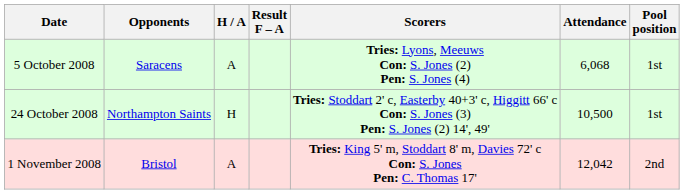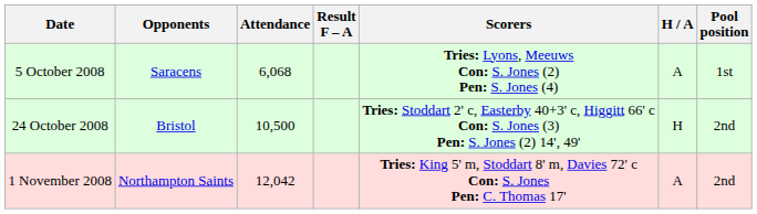 <table class="wikitable" style="text-align:center">
 <tr>
 <th>Date</th>
 <th>Opponents</th>
-<th>H / A</th>
+<th>Attendance</th>
 <th>Result<br>F – A</th>
 <th>Scorers</th>
-<th>Attendance</th>
+<th>H / A</th>
 <th>Pool<br>position</th>
 </tr>
 <tr bgcolor="#ddffdd">
 <td>5 October 2008</td>
 <td><a href='#'>Saracens</a></td>
-<td>A</td>
+<td>6,068</td>
 <td></td>
 <td><strong>Tries:</strong> <a href='#'>Lyons</a>, <a href='#'>Meeuws</a><br><strong>Con:</strong> <a href='#'>S. Jones</a> (2)<br><strong>Pen:</strong> <a href='#'>S. Jones</a> (4)</td>
-<td>6,068</td>
+<td>A</td>
 <td>1st</td>
 </tr>
 <tr bgcolor="#ddffdd">
 <td>24 October 2008</td>
-<td><a href='#'>Northampton Saints</a></td>
-<td>H</td>
+<td><a href='#'>Bristol</a></td>
+<td>10,500</td>
 <td></td>
 <td><strong>Tries:</strong> <a href='#'>Stoddart</a> 2' c, <a href='#'>Easterby</a> 40+3' c, <a href='#'>Higgitt</a> 66' c<br><strong>Con:</strong> <a href='#'>S. Jones</a> (3)<br><strong>Pen:</strong> <a href='#'>S. Jones</a> (2) 14', 49'</td>
-<td>10,500</td>
-<td>1st</td>
+<td>H</td>
+<td>2nd</td>
 </tr>
 <tr bgcolor="#ffdddd">
 <td>1 November 2008</td>
-<td><a href='#'>Bristol</a></td>
-<td>A</td>
+<td><a href='#'>Northampton Saints</a></td>
+<td>12,042</td>
 <td></td>
 <td><strong>Tries:</strong> <a href='#'>King</a> 5' m, <a href='#'>Stoddart</a> 8' m, <a href='#'>Davies</a> 72' c<br><strong>Con:</strong> <a href='#'>S. Jones</a><br><strong>Pen:</strong> <a href='#'>C. Thomas</a> 17'</td>
-<td>12,042</td>
+<td>A</td>
 <td>2nd</td>
 </tr>
 </table>
